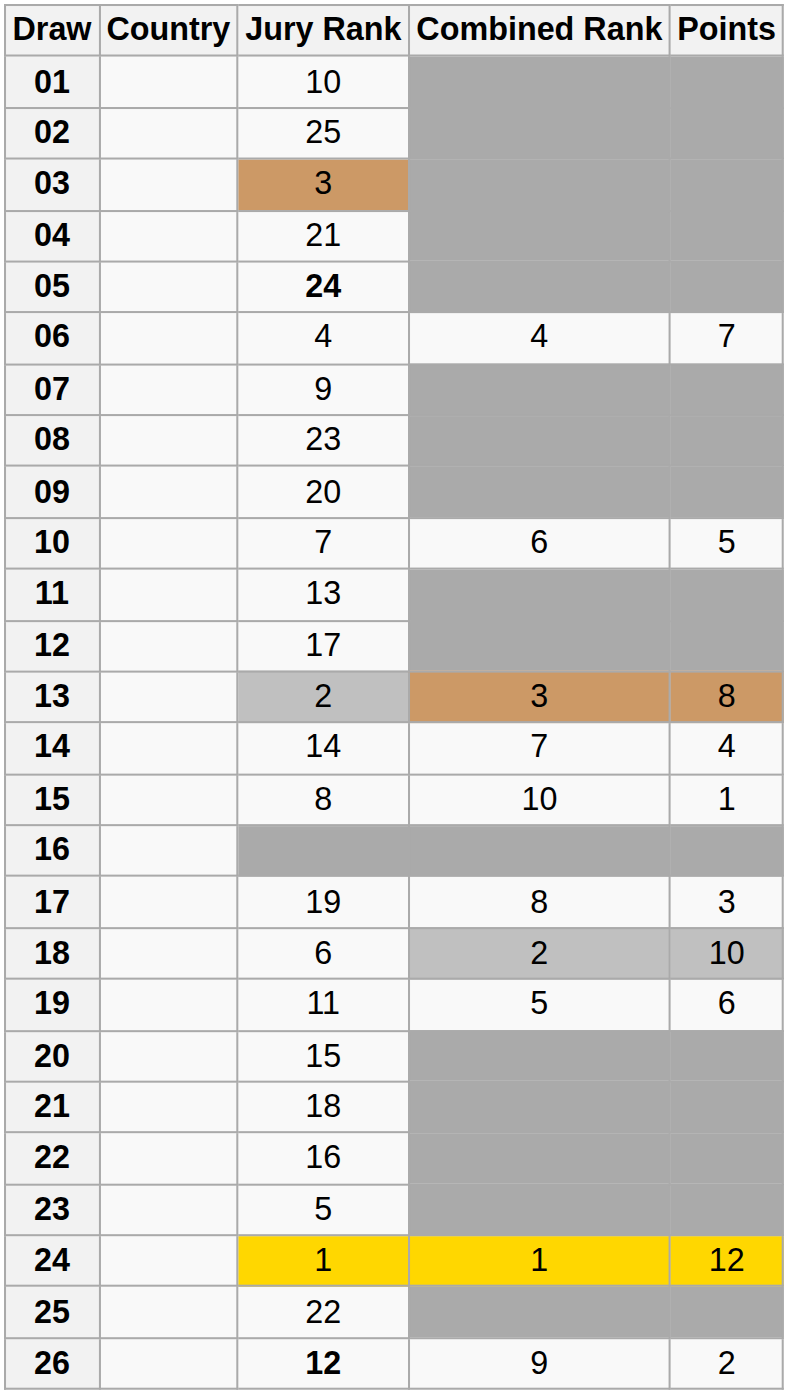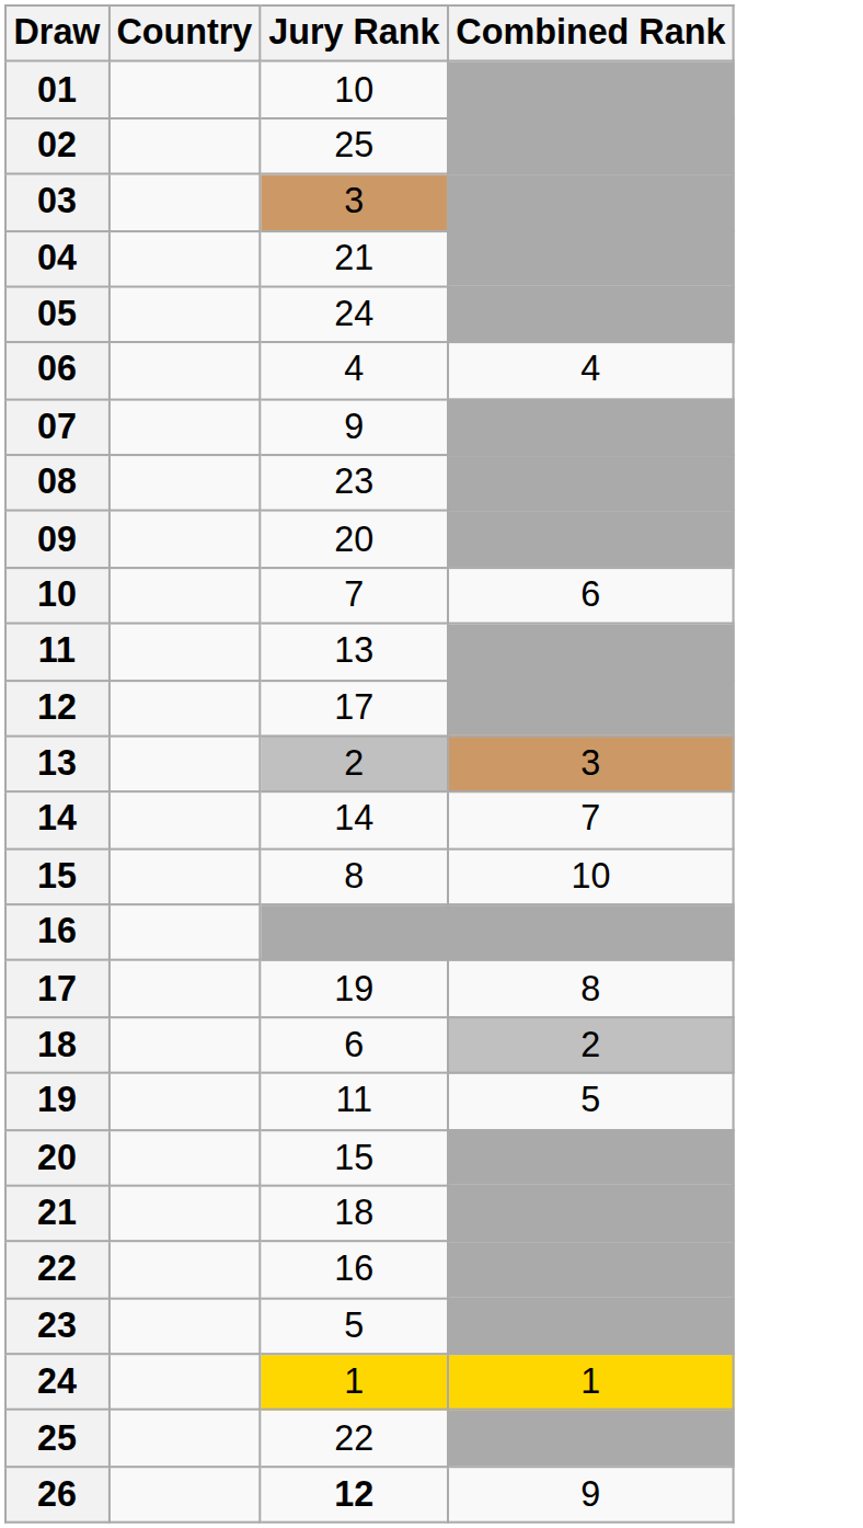 <table class="sortable wikitable collapsible plainrowheaders" style="text-align:center;">
 <tr>
 <th scope="col">Draw</th>
 <th scope="col">Country</th>
 <th scope="col">Jury Rank</th>
 <th scope="col">Combined Rank</th>
-<th scope="col">Points</th>
 </tr>
 <tr>
 <th scope="row" style="text-align:center;">01</th>
 <td style="text-align:left;"></td>
 <td>10</td>
-<td style="background:#AAAAAA;"></td>
 <td style="background:#AAAAAA;"></td>
 </tr>
 <tr>
 <th scope="row" style="text-align:center;">02</th>
 <td style="text-align:left;"></td>
 <td>25</td>
 <td style="background:#AAAAAA;"></td>
-<td style="background:#AAAAAA;"></td>
 </tr>
 <tr>
 <th scope="row" style="text-align:center;">03</th>
 <td style="text-align:left;"></td>
 <td style="background:#CC9966;">3</td>
-<td style="background:#AAAAAA;"></td>
 <td style="background:#AAAAAA;"></td>
 </tr>
 <tr>
 <th scope="row" style="text-align:center;">04</th>
 <td style="text-align:left;"></td>
 <td>21</td>
 <td style="background:#AAAAAA;"></td>
-<td style="background:#AAAAAA;"></td>
 </tr>
 <tr>
 <th scope="row" style="text-align:center;">05</th>
 <td style="text-align:left;"></td>
-<td><strong>24</strong></td>
-<td style="background:#AAAAAA;"></td>
+<td>24</td>
 <td style="background:#AAAAAA;"></td>
 </tr>
 <tr>
 <th scope="row" style="text-align:center;">06</th>
 <td style="text-align:left;"></td>
 <td>4</td>
 <td>4</td>
-<td>7</td>
 </tr>
 <tr>
 <th scope="row" style="text-align:center;">07</th>
 <td style="text-align:left;"></td>
 <td>9</td>
-<td style="background:#AAAAAA;"></td>
 <td style="background:#AAAAAA;"></td>
 </tr>
 <tr>
 <th scope="row" style="text-align:center;">08</th>
 <td style="text-align:left;"></td>
 <td>23</td>
 <td style="background:#AAAAAA;"></td>
-<td style="background:#AAAAAA;"></td>
 </tr>
 <tr>
 <th scope="row" style="text-align:center;">09</th>
 <td style="text-align:left;"></td>
 <td>20</td>
-<td style="background:#AAAAAA;"></td>
 <td style="background:#AAAAAA;"></td>
 </tr>
 <tr>
 <th scope="row" style="text-align:center;">10</th>
 <td style="text-align:left;"></td>
 <td>7</td>
 <td>6</td>
-<td>5</td>
 </tr>
 <tr>
 <th scope="row" style="text-align:center;">11</th>
 <td style="text-align:left;"></td>
 <td>13</td>
-<td style="background:#AAAAAA;"></td>
 <td style="background:#AAAAAA;"></td>
 </tr>
 <tr>
 <th scope="row" style="text-align:center;">12</th>
 <td style="text-align:left;"></td>
 <td>17</td>
 <td style="background:#AAAAAA;"></td>
-<td style="background:#AAAAAA;"></td>
 </tr>
 <tr>
 <th scope="row" style="text-align:center;">13</th>
 <td style="text-align:left;"></td>
 <td style="background:silver;">2</td>
 <td style="background:#CC9966;">3</td>
-<td style="background:#CC9966;">8</td>
 </tr>
 <tr>
 <th scope="row" style="text-align:center;">14</th>
 <td style="text-align:left;"></td>
 <td>14</td>
 <td>7</td>
-<td>4</td>
 </tr>
 <tr>
 <th scope="row" style="text-align:center;">15</th>
 <td style="text-align:left;"></td>
 <td>8</td>
 <td>10</td>
-<td>1</td>
 </tr>
 <tr class="sortbottom">
 <th scope="row" style="text-align:center;">16</th>
 <td style="text-align:left;"></td>
-<td style="background:#AAAAAA;"></td>
 <td style="background:#AAAAAA;"></td>
 <td style="background:#AAAAAA;"></td>
 </tr>
 <tr>
 <th scope="row" style="text-align:center;">17</th>
 <td style="text-align:left;"></td>
 <td>19</td>
 <td>8</td>
-<td>3</td>
 </tr>
 <tr>
 <th scope="row" style="text-align:center;">18</th>
 <td style="text-align:left;"></td>
 <td>6</td>
 <td style="background:silver;">2</td>
-<td style="background:silver;">10</td>
 </tr>
 <tr>
 <th scope="row" style="text-align:center;">19</th>
 <td style="text-align:left;"></td>
 <td>11</td>
 <td>5</td>
-<td>6</td>
 </tr>
 <tr>
 <th scope="row" style="text-align:center;">20</th>
 <td style="text-align:left;"></td>
 <td>15</td>
-<td style="background:#AAAAAA;"></td>
 <td style="background:#AAAAAA;"></td>
 </tr>
 <tr>
 <th scope="row" style="text-align:center;">21</th>
 <td style="text-align:left;"></td>
 <td>18</td>
 <td style="background:#AAAAAA;"></td>
-<td style="background:#AAAAAA;"></td>
 </tr>
 <tr>
 <th scope="row" style="text-align:center;">22</th>
 <td style="text-align:left;"></td>
 <td>16</td>
-<td style="background:#AAAAAA;"></td>
 <td style="background:#AAAAAA;"></td>
 </tr>
 <tr>
 <th scope="row" style="text-align:center;">23</th>
 <td style="text-align:left;"></td>
 <td>5</td>
 <td style="background:#AAAAAA;"></td>
-<td style="background:#AAAAAA;"></td>
 </tr>
 <tr>
 <th scope="row" style="text-align:center;">24</th>
 <td style="text-align:left;"></td>
 <td style="background:gold;">1</td>
 <td style="background:gold;">1</td>
-<td style="background:gold;">12</td>
 </tr>
 <tr>
 <th scope="row" style="text-align:center;">25</th>
 <td style="text-align:left;"></td>
 <td>22</td>
-<td style="background:#AAAAAA;"></td>
 <td style="background:#AAAAAA;"></td>
 </tr>
 <tr>
 <th scope="row" style="text-align:center;">26</th>
 <td style="text-align:left;"></td>
 <td><strong>12</strong></td>
 <td>9</td>
-<td>2</td>
 </tr>
 </table>
